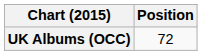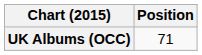 <table class="wikitable plainrowheaders" style="text-align:center;">
 <tr>
 <th>Chart (2015)</th>
 <th>Position</th>
 </tr>
 <tr>
 <th scope="row">UK Albums (OCC)</th>
-<td>72</td>
+<td>71</td>
 </tr>
 </table>
